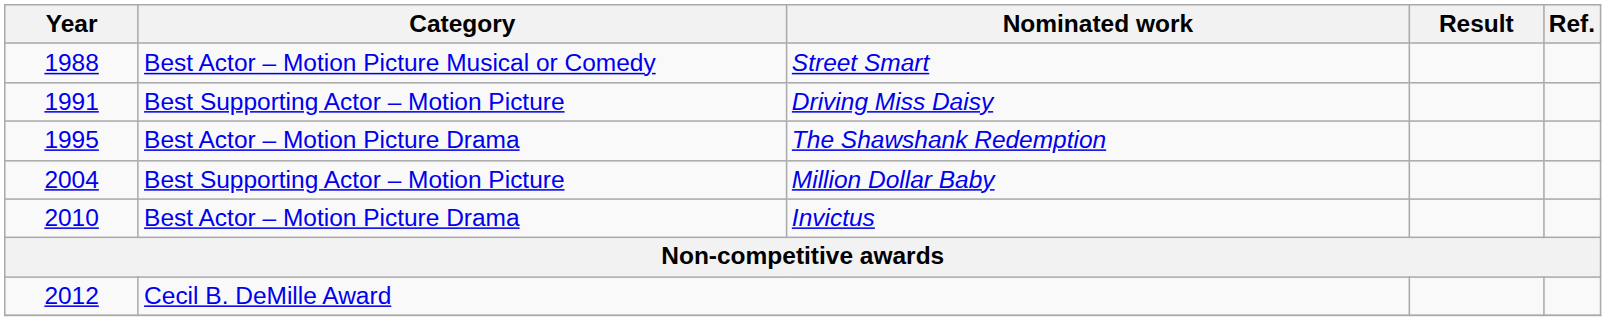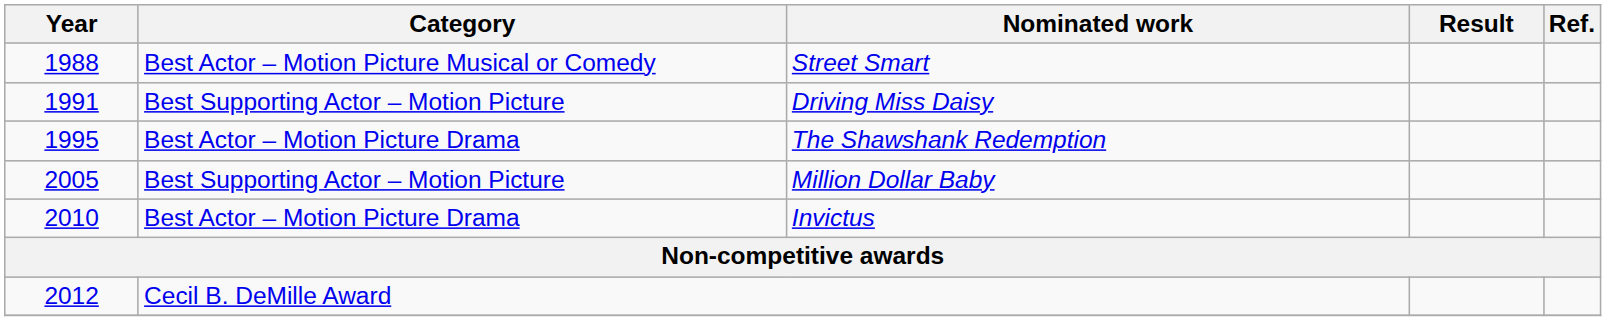 <table class=wikitable>
 <tr>
 <th scope="col" style="width:5em;">Year</th>
 <th scope="col" style="width:26em;">Category</th>
 <th scope="col" style="width:25em;">Nominated work</th>
 <th scope="col" style="width:5em;">Result</th>
 <th>Ref.</th>
 </tr>
 <tr>
 <td style="text-align:center;"><a href='#'>1988</a></td>
 <td><a href='#'>Best Actor – Motion Picture Musical or Comedy</a></td>
 <td><em><a href='#'>Street Smart</a></em></td>
 <td></td>
 <td style="text-align:center;"></td>
 </tr>
 <tr>
 <td align="center"><a href='#'>1991</a></td>
 <td><a href='#'>Best Supporting Actor – Motion Picture</a></td>
 <td><em><a href='#'>Driving Miss Daisy</a></em></td>
 <td></td>
 <td style="text-align:center;"></td>
 </tr>
 <tr>
 <td align="center"><a href='#'>1995</a></td>
 <td><a href='#'>Best Actor – Motion Picture Drama</a></td>
 <td><em><a href='#'>The Shawshank Redemption</a></em></td>
 <td></td>
 <td style="text-align:center;"></td>
 </tr>
 <tr>
-<td align="center"><a href='#'>2004</a></td>
+<td align="center"><a href='#'>2005</a></td>
 <td><a href='#'>Best Supporting Actor – Motion Picture</a></td>
 <td><em><a href='#'>Million Dollar Baby</a></em></td>
 <td></td>
 <td style="text-align:center;"></td>
 </tr>
 <tr>
 <td align="center"><a href='#'>2010</a></td>
 <td><a href='#'>Best Actor – Motion Picture Drama</a></td>
 <td><em><a href='#'>Invictus</a></em></td>
 <td></td>
 <td style="text-align:center;"></td>
 </tr>
 <tr>
 <th colspan=5>Non-competitive awards</th>
 </tr>
 <tr>
 <td align="center"><a href='#'>2012</a></td>
 <td colspan=2><a href='#'>Cecil B. DeMille Award</a></td>
 <td></td>
 <td style="text-align:center;"></td>
 </tr>
 <tr>
 </tr>
 </table>
